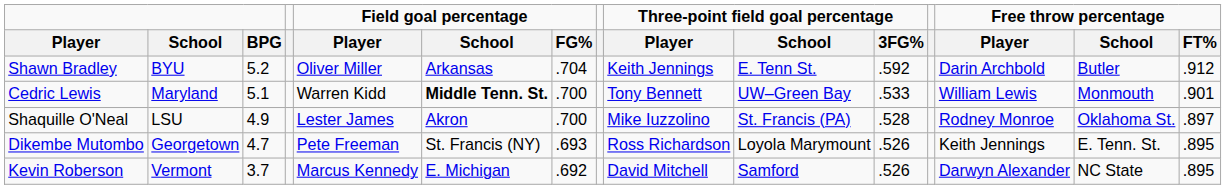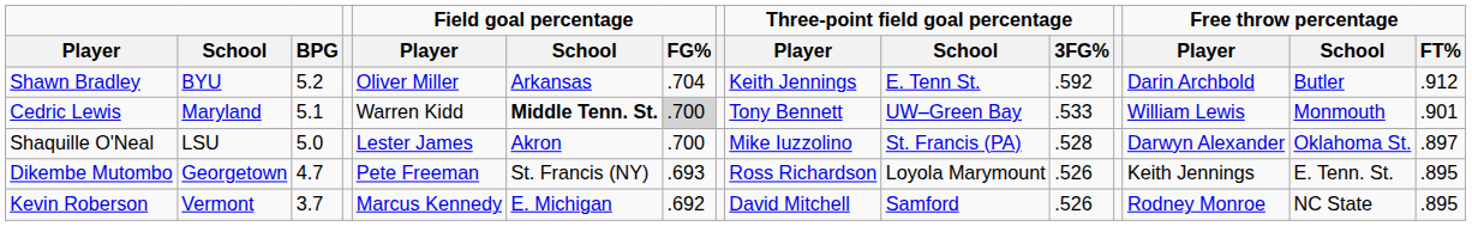 <table class="wikitable" style="text-align: left;">
 <tr>
 <td colspan=3></td>
 <td></td>
 <td colspan=3 style="text-align:center;"><strong>Field goal percentage</strong></td>
 <td></td>
 <td colspan=3 style="text-align:center;"><strong>Three-point field goal percentage</strong></td>
 <td></td>
 <td colspan=3 style="text-align:center;"><strong>Free throw percentage</strong></td>
 </tr>
 <tr>
 <th>Player</th>
 <th>School</th>
 <th>BPG</th>
 <th></th>
 <th>Player</th>
 <th>School</th>
 <th>FG%</th>
 <th></th>
 <th>Player</th>
 <th>School</th>
 <th>3FG%</th>
 <th></th>
 <th>Player</th>
 <th>School</th>
 <th>FT%</th>
 </tr>
 <tr>
 <td><a href='#'>Shawn Bradley</a></td>
 <td><a href='#'>BYU</a></td>
 <td>5.2</td>
 <td></td>
 <td><a href='#'>Oliver Miller</a></td>
 <td><a href='#'>Arkansas</a></td>
 <td>.704</td>
 <td></td>
 <td><a href='#'>Keith Jennings</a></td>
 <td><a href='#'>E. Tenn St.</a></td>
 <td>.592</td>
 <td></td>
 <td><a href='#'>Darin Archbold</a></td>
 <td><a href='#'>Butler</a></td>
 <td>.912</td>
 </tr>
 <tr>
 <td><a href='#'>Cedric Lewis</a></td>
 <td><a href='#'>Maryland</a></td>
 <td>5.1</td>
 <td></td>
 <td>Warren Kidd</td>
 <td><strong>Middle Tenn. St.</strong></td>
-<td>.700</td>
+<td style="background: lightgrey;">.700</td>
 <td></td>
 <td><a href='#'>Tony Bennett</a></td>
 <td><a href='#'>UW–Green Bay</a></td>
 <td>.533</td>
 <td></td>
 <td><a href='#'>William Lewis</a></td>
 <td><a href='#'>Monmouth</a></td>
 <td>.901</td>
 </tr>
 <tr>
 <td>Shaquille O'Neal</td>
 <td>LSU</td>
-<td>4.9</td>
+<td>5.0</td>
 <td></td>
 <td><a href='#'>Lester James</a></td>
 <td><a href='#'>Akron</a></td>
 <td>.700</td>
 <td></td>
 <td><a href='#'>Mike Iuzzolino</a></td>
 <td><a href='#'>St. Francis (PA)</a></td>
 <td>.528</td>
 <td></td>
-<td><a href='#'>Rodney Monroe</a></td>
+<td><a href='#'>Darwyn Alexander</a></td>
 <td><a href='#'>Oklahoma St.</a></td>
 <td>.897</td>
 </tr>
 <tr>
 <td><a href='#'>Dikembe Mutombo</a></td>
 <td><a href='#'>Georgetown</a></td>
 <td>4.7</td>
 <td></td>
 <td><a href='#'>Pete Freeman</a></td>
 <td>St. Francis (NY)</td>
 <td>.693</td>
 <td></td>
 <td><a href='#'>Ross Richardson</a></td>
 <td>Loyola Marymount</td>
 <td>.526</td>
 <td></td>
 <td>Keith Jennings</td>
 <td>E. Tenn. St.</td>
 <td>.895</td>
 </tr>
 <tr>
 <td><a href='#'>Kevin Roberson</a></td>
 <td><a href='#'>Vermont</a></td>
 <td>3.7</td>
 <td></td>
 <td><a href='#'>Marcus Kennedy</a></td>
 <td><a href='#'>E. Michigan</a></td>
 <td>.692</td>
 <td></td>
 <td><a href='#'>David Mitchell</a></td>
 <td><a href='#'>Samford</a></td>
 <td>.526</td>
 <td></td>
-<td><a href='#'>Darwyn Alexander</a></td>
+<td><a href='#'>Rodney Monroe</a></td>
 <td>NC State</td>
 <td>.895</td>
 </tr>
 </table>
